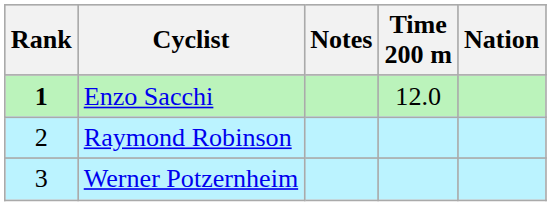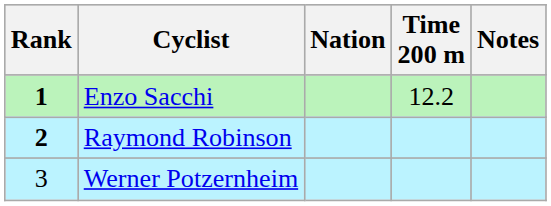 <table class="wikitable sortable" style="text-align:center">
 <tr>
 <th>Rank</th>
 <th>Cyclist</th>
+<th>Nation</th>
+<th>Time<br>200 m</th>
 <th>Notes</th>
-<th>Time<br>200 m</th>
-<th>Nation</th>
 </tr>
 <tr bgcolor=bbf3bb>
 <td><strong>1</strong></td>
 <td align=left><a href='#'>Enzo Sacchi</a></td>
+<td align=left></td>
+<td>12.2</td>
 <td></td>
-<td>12.0</td>
-<td align=left></td>
 </tr>
 <tr bgcolor=bbf3ff>
-<td>2</td>
+<td><strong>2</strong></td>
 <td align=left><a href='#'>Raymond Robinson</a></td>
+<td align=left></td>
 <td></td>
 <td></td>
-<td align=left></td>
 </tr>
 <tr bgcolor=bbf3ff>
 <td>3</td>
 <td align=left><a href='#'>Werner Potzernheim</a></td>
+<td align=left></td>
 <td></td>
 <td></td>
-<td align=left></td>
 </tr>
 </table>
